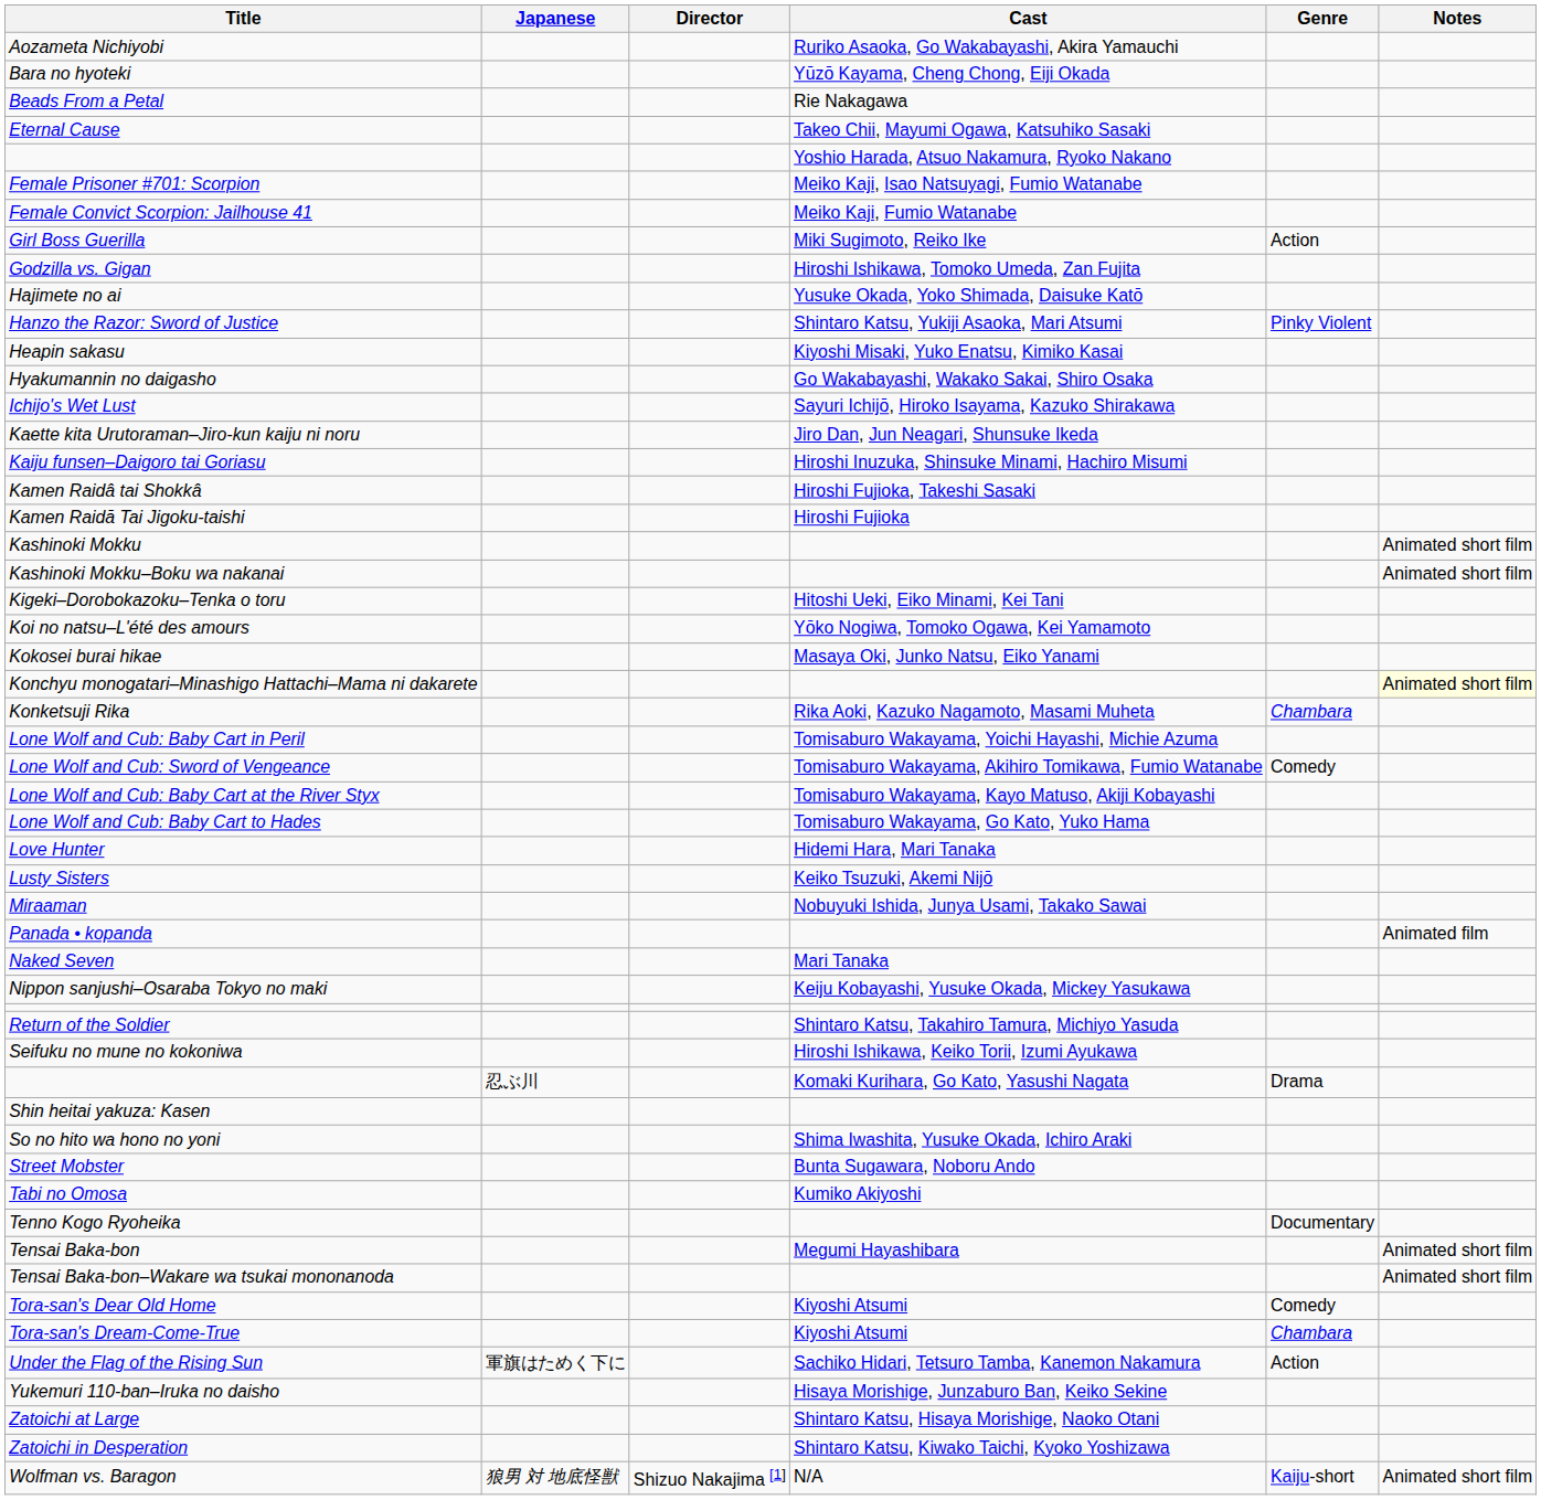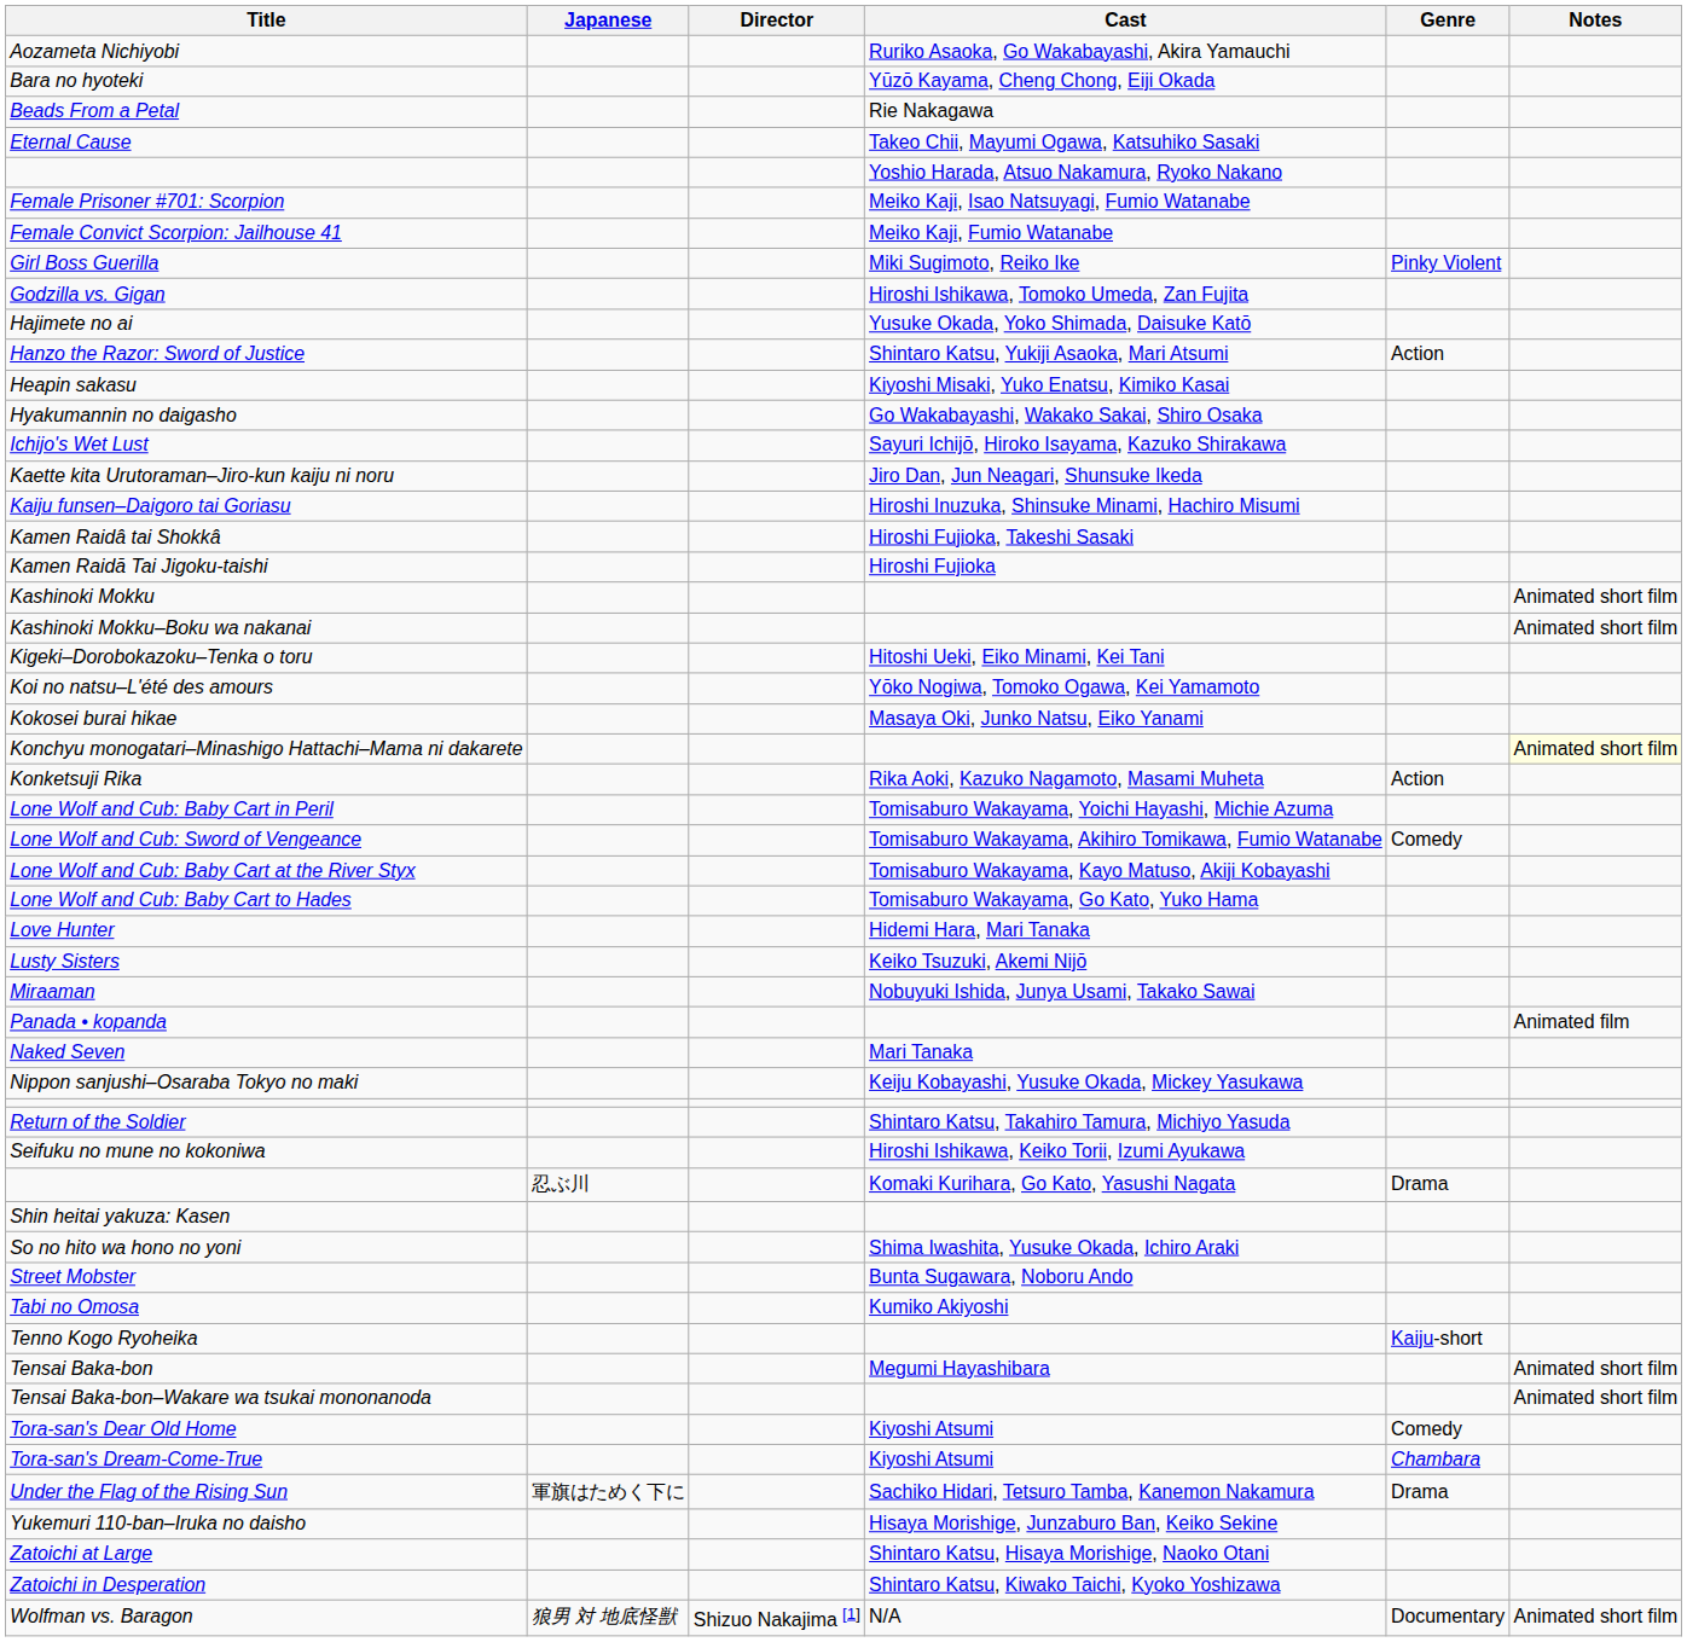 <table class="wikitable sortable">
 <tr>
 <th scope="col">Title</th>
 <th><a href='#'>Japanese</a></th>
 <th scope="col">Director</th>
 <th scope="col" class="unsortable">Cast</th>
 <th scope="col">Genre</th>
 <th scope="col">Notes</th>
 </tr>
 <tr>
 <td><em>Aozameta Nichiyobi</em></td>
 <td></td>
 <td></td>
 <td><a href='#'>Ruriko Asaoka</a>, <a href='#'>Go Wakabayashi</a>, Akira Yamauchi</td>
 <td></td>
 <td></td>
 </tr>
 <tr>
 <td><em>Bara no hyoteki</em></td>
 <td></td>
 <td></td>
 <td><a href='#'>Yūzō Kayama</a>, <a href='#'>Cheng Chong</a>, <a href='#'>Eiji Okada</a></td>
 <td></td>
 <td></td>
 </tr>
 <tr>
 <td><em><a href='#'>Beads From a Petal</a></em></td>
 <td></td>
 <td></td>
 <td>Rie Nakagawa</td>
 <td></td>
 <td></td>
 </tr>
 <tr>
 <td><em><a href='#'>Eternal Cause</a></em></td>
 <td></td>
 <td></td>
 <td><a href='#'>Takeo Chii</a>, <a href='#'>Mayumi Ogawa</a>, <a href='#'>Katsuhiko Sasaki</a></td>
 <td></td>
 <td></td>
 </tr>
 <tr>
 <td></td>
 <td></td>
 <td></td>
 <td><a href='#'>Yoshio Harada</a>, <a href='#'>Atsuo Nakamura</a>, <a href='#'>Ryoko Nakano</a></td>
 <td></td>
 <td></td>
 </tr>
 <tr>
 <td><em><a href='#'>Female Prisoner #701: Scorpion</a></em></td>
 <td></td>
 <td></td>
 <td><a href='#'>Meiko Kaji</a>, <a href='#'>Isao Natsuyagi</a>, <a href='#'>Fumio Watanabe</a></td>
 <td></td>
 <td></td>
 </tr>
 <tr>
 <td><em><a href='#'>Female Convict Scorpion: Jailhouse 41</a></em></td>
 <td></td>
 <td></td>
 <td><a href='#'>Meiko Kaji</a>, <a href='#'>Fumio Watanabe</a></td>
 <td></td>
 <td></td>
 </tr>
 <tr>
 <td><em><a href='#'>Girl Boss Guerilla</a></em></td>
 <td></td>
 <td></td>
 <td><a href='#'>Miki Sugimoto</a>, <a href='#'>Reiko Ike</a></td>
-<td>Action</td>
+<td><a href='#'>Pinky Violent</a></td>
 <td></td>
 </tr>
 <tr>
 <td><em><a href='#'>Godzilla vs. Gigan</a></em></td>
 <td></td>
 <td></td>
 <td><a href='#'>Hiroshi Ishikawa</a>, <a href='#'>Tomoko Umeda</a>, <a href='#'>Zan Fujita</a></td>
 <td></td>
 <td></td>
 </tr>
 <tr>
 <td><em>Hajimete no ai</em></td>
 <td></td>
 <td></td>
 <td><a href='#'>Yusuke Okada</a>, <a href='#'>Yoko Shimada</a>, <a href='#'>Daisuke Katō</a></td>
 <td></td>
 <td></td>
 </tr>
 <tr>
 <td><em><a href='#'>Hanzo the Razor: Sword of Justice</a></em></td>
 <td></td>
 <td></td>
 <td><a href='#'>Shintaro Katsu</a>, <a href='#'>Yukiji Asaoka</a>, <a href='#'>Mari Atsumi</a></td>
-<td><a href='#'>Pinky Violent</a></td>
+<td>Action</td>
 <td></td>
 </tr>
 <tr>
 <td><em>Heapin sakasu</em></td>
 <td></td>
 <td></td>
 <td><a href='#'>Kiyoshi Misaki</a>, <a href='#'>Yuko Enatsu</a>, <a href='#'>Kimiko Kasai</a></td>
 <td></td>
 <td></td>
 </tr>
 <tr>
 <td><em>Hyakumannin no daigasho</em></td>
 <td></td>
 <td></td>
 <td><a href='#'>Go Wakabayashi</a>, <a href='#'>Wakako Sakai</a>, <a href='#'>Shiro Osaka</a></td>
 <td></td>
 <td></td>
 </tr>
 <tr>
 <td><em><a href='#'>Ichijo's Wet Lust</a></em></td>
 <td></td>
 <td></td>
 <td><a href='#'>Sayuri Ichijō</a>, <a href='#'>Hiroko Isayama</a>, <a href='#'>Kazuko Shirakawa</a></td>
 <td></td>
 <td></td>
 </tr>
 <tr>
 <td><em>Kaette kita Urutoraman–Jiro-kun kaiju ni noru</em></td>
 <td></td>
 <td></td>
 <td><a href='#'>Jiro Dan</a>, <a href='#'>Jun Neagari</a>, <a href='#'>Shunsuke Ikeda</a></td>
 <td></td>
 <td></td>
 </tr>
 <tr>
 <td><em><a href='#'>Kaiju funsen–Daigoro tai Goriasu</a></em></td>
 <td></td>
 <td></td>
 <td><a href='#'>Hiroshi Inuzuka</a>, <a href='#'>Shinsuke Minami</a>, <a href='#'>Hachiro Misumi</a></td>
 <td></td>
 <td></td>
 </tr>
 <tr>
 <td><em>Kamen Raidâ tai Shokkâ</em></td>
 <td></td>
 <td></td>
 <td><a href='#'>Hiroshi Fujioka</a>, <a href='#'>Takeshi Sasaki</a></td>
 <td></td>
 <td></td>
 </tr>
 <tr>
 <td><em>Kamen Raidā Tai Jigoku-taishi</em></td>
 <td></td>
 <td></td>
 <td><a href='#'>Hiroshi Fujioka</a></td>
 <td></td>
 <td></td>
 </tr>
 <tr>
 <td><em>Kashinoki Mokku</em></td>
 <td></td>
 <td></td>
 <td></td>
 <td></td>
 <td>Animated short film</td>
 </tr>
 <tr>
 <td><em>Kashinoki Mokku–Boku wa nakanai</em></td>
 <td></td>
 <td></td>
 <td></td>
 <td></td>
 <td>Animated short film</td>
 </tr>
 <tr>
 <td><em>Kigeki–Dorobokazoku–Tenka o toru</em></td>
 <td></td>
 <td></td>
 <td><a href='#'>Hitoshi Ueki</a>, <a href='#'>Eiko Minami</a>, <a href='#'>Kei Tani</a></td>
 <td></td>
 <td></td>
 </tr>
 <tr>
 <td><em>Koi no natsu–L'été des amours</em></td>
 <td></td>
 <td></td>
 <td><a href='#'>Yōko Nogiwa</a>, <a href='#'>Tomoko Ogawa</a>, <a href='#'>Kei Yamamoto</a></td>
 <td></td>
 <td></td>
 </tr>
 <tr>
 <td><em>Kokosei burai hikae</em></td>
 <td></td>
 <td></td>
 <td><a href='#'>Masaya Oki</a>, <a href='#'>Junko Natsu</a>, <a href='#'>Eiko Yanami</a></td>
 <td></td>
 <td></td>
 </tr>
 <tr>
 <td><em>Konchyu monogatari–Minashigo Hattachi–Mama ni dakarete</em></td>
 <td></td>
 <td></td>
 <td></td>
 <td></td>
 <td style="background: lightyellow;">Animated short film</td>
 </tr>
 <tr>
 <td><em>Konketsuji Rika</em></td>
 <td></td>
 <td></td>
 <td><a href='#'>Rika Aoki</a>, <a href='#'>Kazuko Nagamoto</a>, <a href='#'>Masami Muheta</a></td>
-<td><em><a href='#'>Chambara</a></em></td>
+<td>Action</td>
 <td></td>
 </tr>
 <tr>
 <td><em><a href='#'>Lone Wolf and Cub: Baby Cart in Peril</a></em></td>
 <td></td>
 <td></td>
 <td><a href='#'>Tomisaburo Wakayama</a>, <a href='#'>Yoichi Hayashi</a>, <a href='#'>Michie Azuma</a></td>
 <td></td>
 <td></td>
 </tr>
 <tr>
 <td><em><a href='#'>Lone Wolf and Cub: Sword of Vengeance</a></em></td>
 <td></td>
 <td></td>
 <td><a href='#'>Tomisaburo Wakayama</a>, <a href='#'>Akihiro Tomikawa</a>, <a href='#'>Fumio Watanabe</a></td>
 <td>Comedy</td>
 <td></td>
 </tr>
 <tr>
 <td><em><a href='#'>Lone Wolf and Cub: Baby Cart at the River Styx</a></em></td>
 <td></td>
 <td></td>
 <td><a href='#'>Tomisaburo Wakayama</a>, <a href='#'>Kayo Matuso</a>, <a href='#'>Akiji Kobayashi</a></td>
 <td></td>
 <td></td>
 </tr>
 <tr>
 <td><em><a href='#'>Lone Wolf and Cub: Baby Cart to Hades</a></em></td>
 <td></td>
 <td></td>
 <td><a href='#'>Tomisaburo Wakayama</a>, <a href='#'>Go Kato</a>, <a href='#'>Yuko Hama</a></td>
 <td></td>
 <td></td>
 </tr>
 <tr>
 <td><em><a href='#'>Love Hunter</a></em></td>
 <td></td>
 <td></td>
 <td><a href='#'>Hidemi Hara</a>, <a href='#'>Mari Tanaka</a></td>
 <td></td>
 <td></td>
 </tr>
 <tr>
 <td><em><a href='#'>Lusty Sisters</a></em></td>
 <td></td>
 <td></td>
 <td><a href='#'>Keiko Tsuzuki</a>, <a href='#'>Akemi Nijō</a></td>
 <td></td>
 <td></td>
 </tr>
 <tr>
 <td><em><a href='#'>Miraaman</a></em></td>
 <td></td>
 <td></td>
 <td><a href='#'>Nobuyuki Ishida</a>, <a href='#'>Junya Usami</a>, <a href='#'>Takako Sawai</a></td>
 <td></td>
 <td></td>
 </tr>
 <tr>
 <td><em><a href='#'>Panada • kopanda</a></em></td>
 <td></td>
 <td></td>
 <td></td>
 <td></td>
 <td>Animated film</td>
 </tr>
 <tr>
 <td><em><a href='#'>Naked Seven</a></em></td>
 <td></td>
 <td></td>
 <td><a href='#'>Mari Tanaka</a></td>
 <td></td>
 <td></td>
 </tr>
 <tr>
 <td><em>Nippon sanjushi–Osaraba Tokyo no maki</em></td>
 <td></td>
 <td></td>
 <td><a href='#'>Keiju Kobayashi</a>, <a href='#'>Yusuke Okada</a>, <a href='#'>Mickey Yasukawa</a></td>
 <td></td>
 <td></td>
 </tr>
 <tr>
 <td></td>
 <td></td>
 <td></td>
 <td></td>
 <td></td>
 <td></td>
 </tr>
 <tr>
 <td><em><a href='#'>Return of the Soldier</a></em></td>
 <td></td>
 <td></td>
 <td><a href='#'>Shintaro Katsu</a>, <a href='#'>Takahiro Tamura</a>, <a href='#'>Michiyo Yasuda</a></td>
 <td></td>
 <td></td>
 </tr>
 <tr>
 <td><em>Seifuku no mune no kokoniwa</em></td>
 <td></td>
 <td></td>
 <td><a href='#'>Hiroshi Ishikawa</a>, <a href='#'>Keiko Torii</a>, <a href='#'>Izumi Ayukawa</a></td>
 <td></td>
 <td></td>
 </tr>
 <tr>
 <td></td>
 <td>忍ぶ川</td>
 <td></td>
 <td><a href='#'>Komaki Kurihara</a>, <a href='#'>Go Kato</a>, <a href='#'>Yasushi Nagata</a></td>
 <td>Drama</td>
 <td></td>
 </tr>
 <tr>
 <td><em>Shin heitai yakuza: Kasen</em></td>
 <td></td>
 <td></td>
 <td></td>
 <td></td>
 <td></td>
 </tr>
 <tr>
 <td><em>So no hito wa hono no yoni</em></td>
 <td></td>
 <td></td>
 <td><a href='#'>Shima Iwashita</a>, <a href='#'>Yusuke Okada</a>, <a href='#'>Ichiro Araki</a></td>
 <td></td>
 <td></td>
 </tr>
 <tr>
 <td><em><a href='#'>Street Mobster</a></em></td>
 <td></td>
 <td></td>
 <td><a href='#'>Bunta Sugawara</a>, <a href='#'>Noboru Ando</a></td>
 <td></td>
 <td></td>
 </tr>
 <tr>
 <td><em><a href='#'>Tabi no Omosa</a></em></td>
 <td></td>
 <td></td>
 <td><a href='#'>Kumiko Akiyoshi</a></td>
 <td></td>
 <td></td>
 </tr>
 <tr>
 <td><em>Tenno Kogo Ryoheika</em></td>
 <td></td>
 <td></td>
 <td></td>
-<td>Documentary</td>
+<td><a href='#'>Kaiju</a>-short</td>
 <td></td>
 </tr>
 <tr>
 <td><em>Tensai Baka-bon</em></td>
 <td></td>
 <td></td>
 <td><a href='#'>Megumi Hayashibara</a></td>
 <td></td>
 <td>Animated short film</td>
 </tr>
 <tr>
 <td><em>Tensai Baka-bon–Wakare wa tsukai mononanoda</em></td>
 <td></td>
 <td></td>
 <td></td>
 <td></td>
 <td>Animated short film</td>
 </tr>
 <tr>
 <td><em><a href='#'>Tora-san's Dear Old Home</a></em></td>
 <td></td>
 <td></td>
 <td><a href='#'>Kiyoshi Atsumi</a></td>
 <td>Comedy</td>
 <td></td>
 </tr>
 <tr>
 <td><em><a href='#'>Tora-san's Dream-Come-True</a></em></td>
 <td></td>
 <td></td>
 <td><a href='#'>Kiyoshi Atsumi</a></td>
 <td><em><a href='#'>Chambara</a></em></td>
 <td></td>
 </tr>
 <tr>
 <td><em><a href='#'>Under the Flag of the Rising Sun</a></em></td>
 <td>軍旗はためく下に</td>
 <td></td>
 <td><a href='#'>Sachiko Hidari</a>, <a href='#'>Tetsuro Tamba</a>, <a href='#'>Kanemon Nakamura</a></td>
-<td>Action</td>
+<td>Drama</td>
 <td></td>
 </tr>
 <tr>
 <td><em>Yukemuri 110-ban–Iruka no daisho</em></td>
 <td></td>
 <td></td>
 <td><a href='#'>Hisaya Morishige</a>, <a href='#'>Junzaburo Ban</a>, <a href='#'>Keiko Sekine</a></td>
 <td></td>
 <td></td>
 </tr>
 <tr>
 <td><em><a href='#'>Zatoichi at Large</a></em></td>
 <td></td>
 <td></td>
 <td><a href='#'>Shintaro Katsu</a>, <a href='#'>Hisaya Morishige</a>, <a href='#'>Naoko Otani</a></td>
 <td></td>
 <td></td>
 </tr>
 <tr>
 <td><em><a href='#'>Zatoichi in Desperation</a></em></td>
 <td></td>
 <td></td>
 <td><a href='#'>Shintaro Katsu</a>, <a href='#'>Kiwako Taichi</a>, <a href='#'>Kyoko Yoshizawa</a></td>
 <td></td>
 <td></td>
 </tr>
 <tr>
 <td><em>Wolfman vs. Baragon</em></td>
 <td><em>狼男 対 地底怪獣</em></td>
 <td>Shizuo Nakajima <sup><a href='#'>[1</a>]</sup></td>
 <td>N/A</td>
-<td><a href='#'>Kaiju</a>-short</td>
+<td>Documentary</td>
 <td>Animated short film</td>
 </tr>
 </table>
